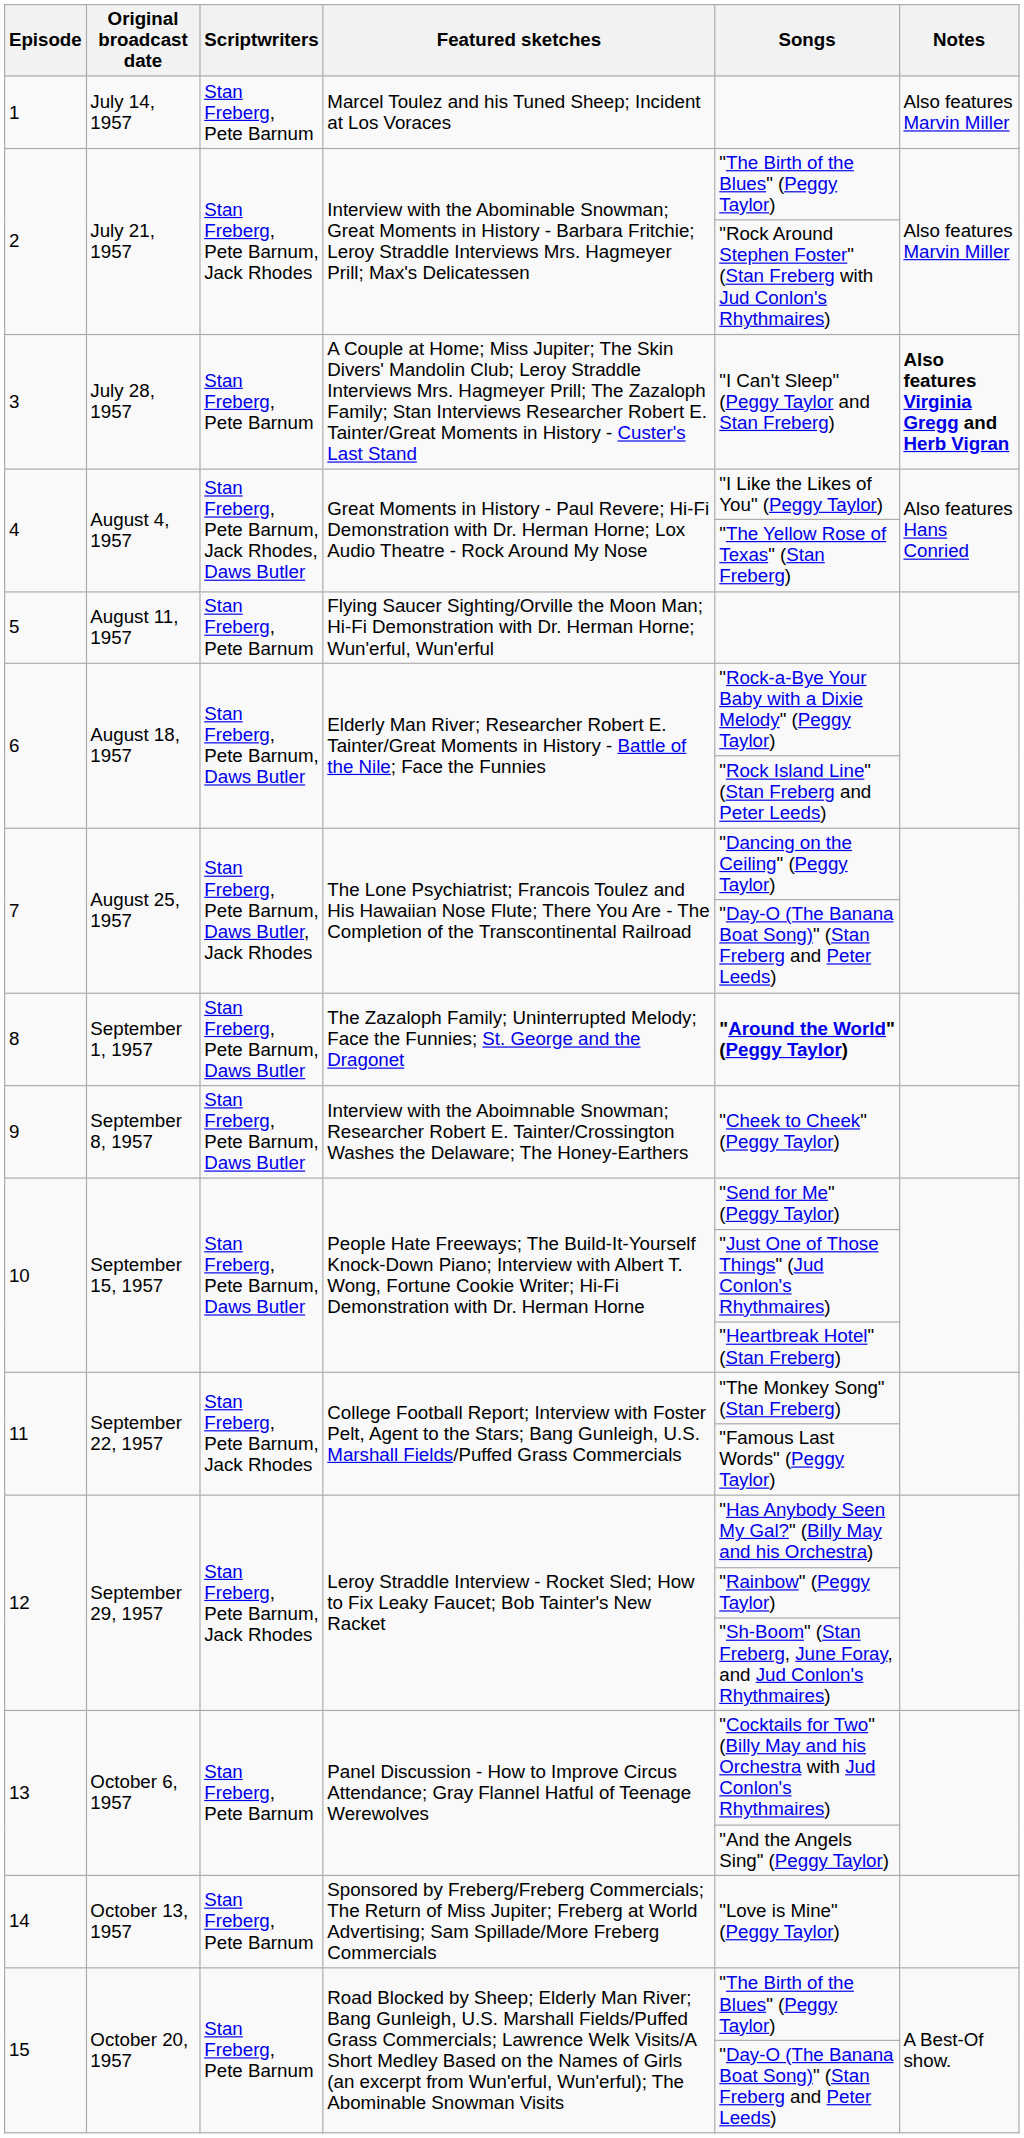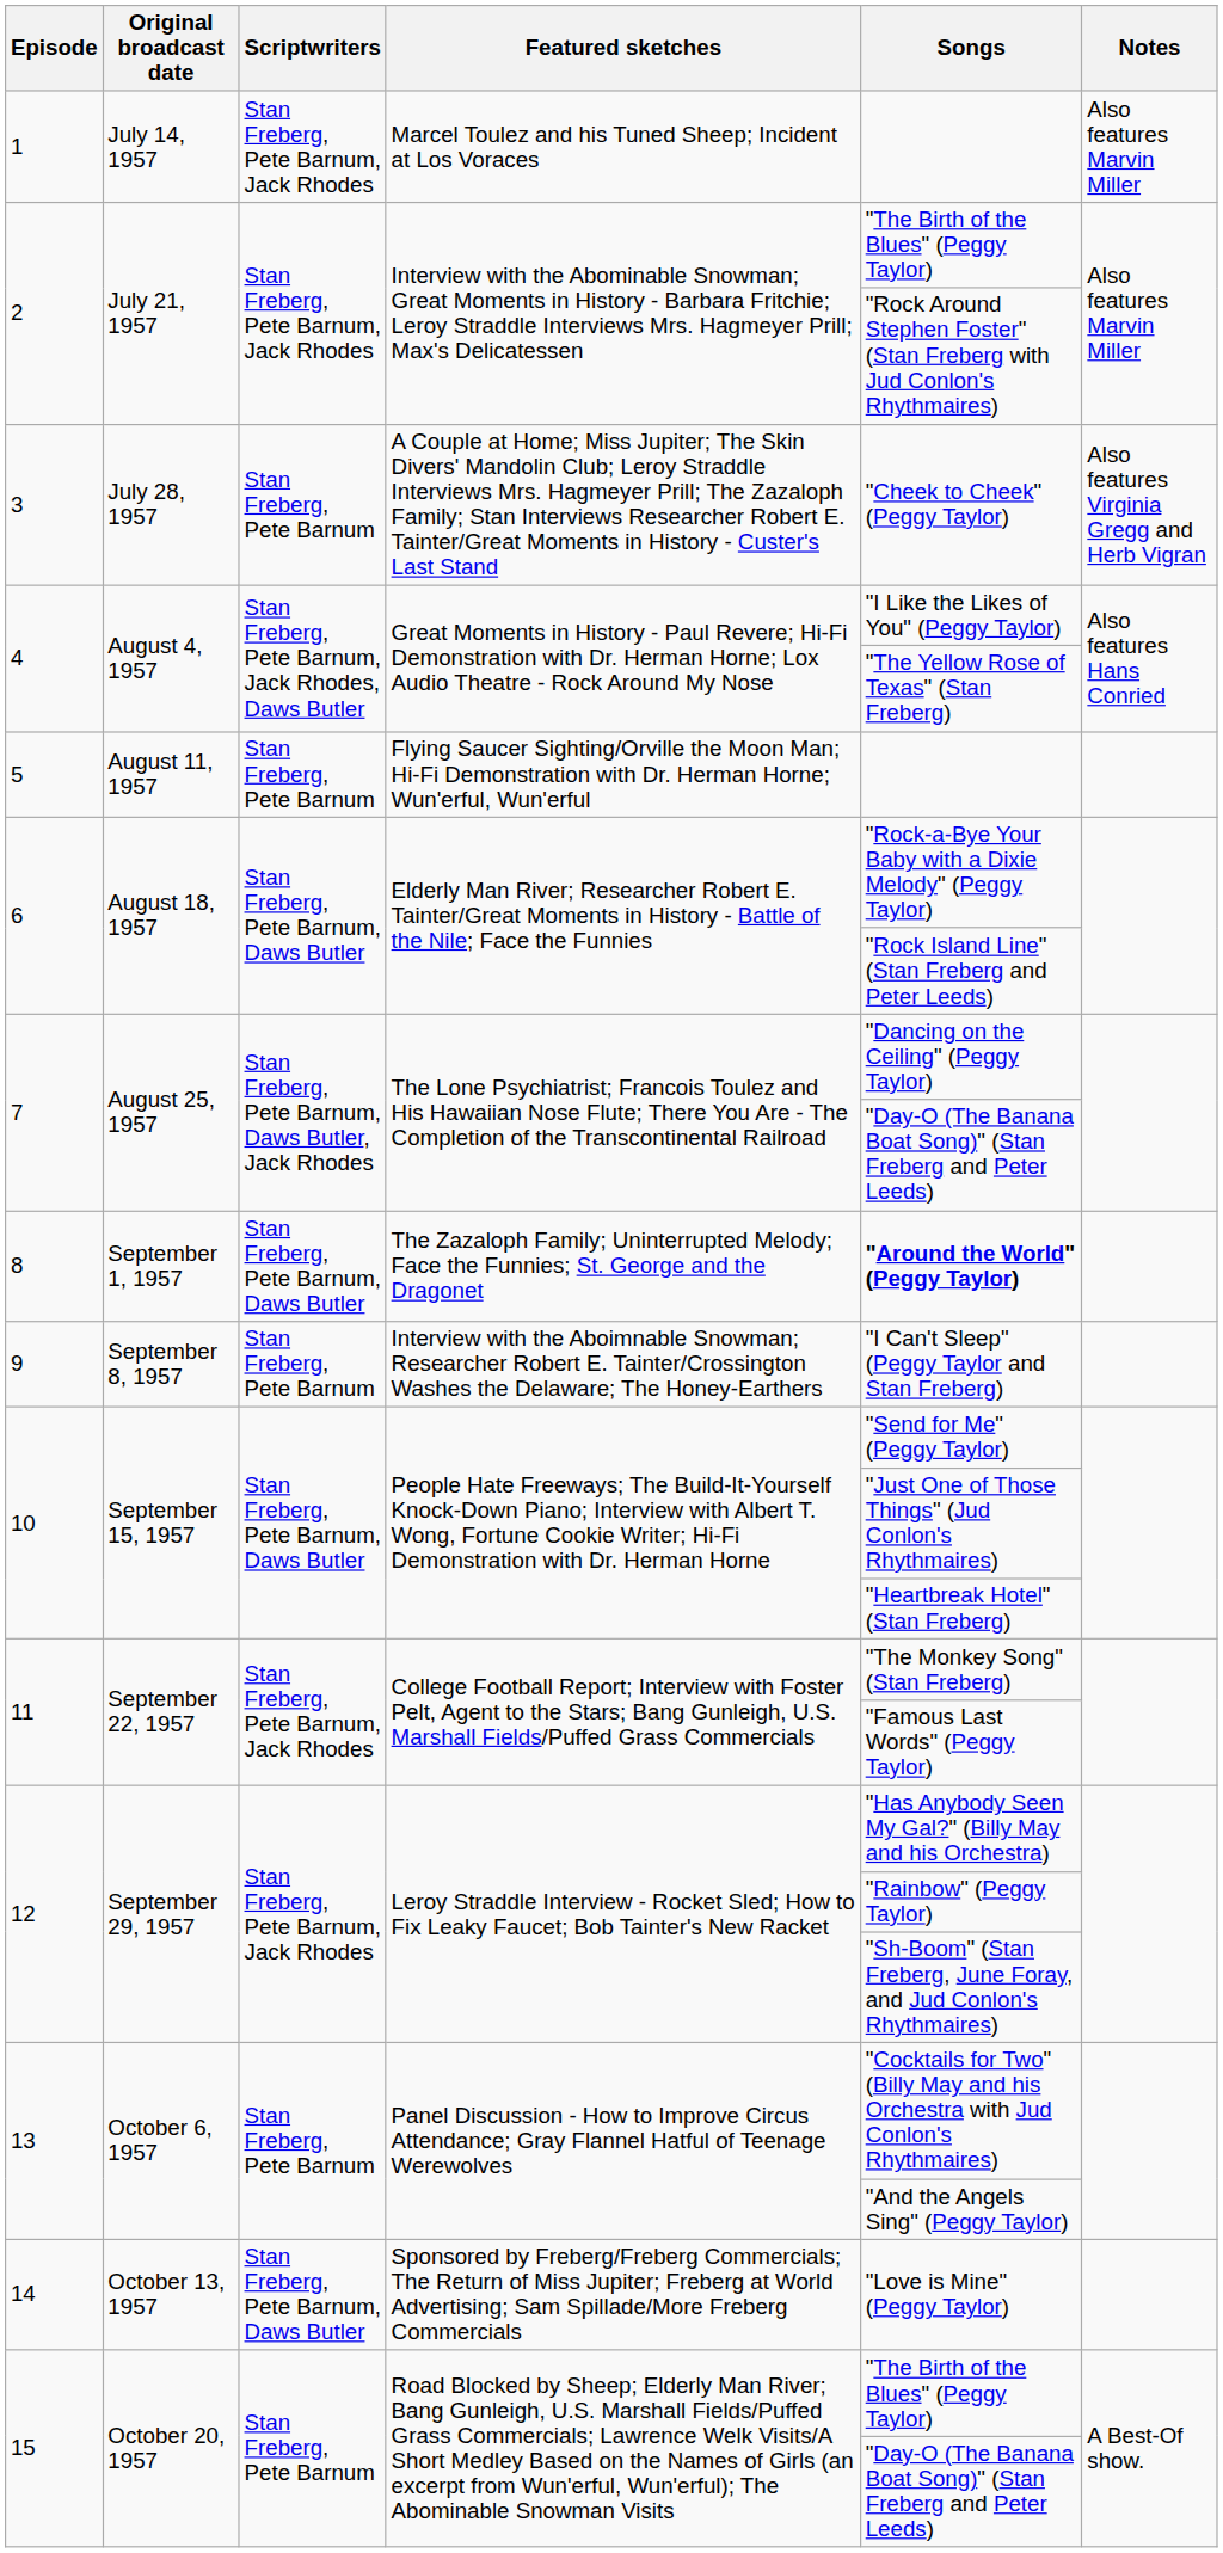 <table class="wikitable">
 <tr>
 <th>Episode</th>
 <th>Original broadcast date</th>
 <th>Scriptwriters</th>
 <th>Featured sketches</th>
 <th>Songs</th>
 <th>Notes</th>
 </tr>
 <tr>
 <td>1</td>
 <td>July 14, 1957</td>
-<td><a href='#'>Stan Freberg</a>,<br>Pete Barnum</td>
+<td><a href='#'>Stan Freberg</a>,<br>Pete Barnum,<br>Jack Rhodes</td>
 <td>Marcel Toulez and his Tuned Sheep; Incident at Los Voraces</td>
 <td></td>
 <td>Also features <a href='#'>Marvin Miller</a></td>
 </tr>
 <tr>
 <td rowspan="2">2</td>
 <td rowspan="2">July 21, 1957</td>
 <td rowspan="2"><a href='#'>Stan Freberg</a>,<br>Pete Barnum,<br>Jack Rhodes</td>
 <td rowspan="2">Interview with the Abominable Snowman; Great Moments in History - Barbara Fritchie; Leroy Straddle Interviews Mrs. Hagmeyer Prill; Max's Delicatessen</td>
 <td>"<a href='#'>The Birth of the Blues</a>" (<a href='#'>Peggy Taylor</a>)</td>
 <td rowspan="2">Also features <a href='#'>Marvin Miller</a></td>
 </tr>
 <tr>
 <td>"Rock Around <a href='#'>Stephen Foster</a>" (<a href='#'>Stan Freberg</a> with <a href='#'>Jud Conlon's Rhythmaires</a>)</td>
 </tr>
 <tr>
 <td>3</td>
 <td>July 28, 1957</td>
 <td><a href='#'>Stan Freberg</a>,<br>Pete Barnum</td>
 <td>A Couple at Home; Miss Jupiter; The Skin Divers' Mandolin Club; Leroy Straddle Interviews Mrs. Hagmeyer Prill; The Zazaloph Family; Stan Interviews Researcher Robert E. Tainter/Great Moments in History - <a href='#'>Custer's Last Stand</a></td>
-<td>"I Can't Sleep" (<a href='#'>Peggy Taylor</a> and <a href='#'>Stan Freberg</a>)</td>
-<td><strong>Also features <a href='#'>Virginia Gregg</a> and <a href='#'>Herb Vigran</a></strong></td>
+<td>"<a href='#'>Cheek to Cheek</a>" (<a href='#'>Peggy Taylor</a>)</td>
+<td>Also features <a href='#'>Virginia Gregg</a> and <a href='#'>Herb Vigran</a></td>
 </tr>
 <tr>
 <td rowspan="2">4</td>
 <td rowspan="2">August 4, 1957</td>
 <td rowspan="2"><a href='#'>Stan Freberg</a>,<br>Pete Barnum,<br>Jack Rhodes,<br><a href='#'>Daws Butler</a></td>
 <td rowspan="2">Great Moments in History - Paul Revere; Hi-Fi Demonstration with Dr. Herman Horne; Lox Audio Theatre - Rock Around My Nose</td>
 <td>"I Like the Likes of You" (<a href='#'>Peggy Taylor</a>)</td>
 <td rowspan="2">Also features <a href='#'>Hans Conried</a></td>
 </tr>
 <tr>
 <td>"<a href='#'>The Yellow Rose of Texas</a>" (<a href='#'>Stan Freberg</a>)</td>
 </tr>
 <tr>
 <td>5</td>
 <td>August 11, 1957</td>
 <td><a href='#'>Stan Freberg</a>,<br>Pete Barnum</td>
 <td>Flying Saucer Sighting/Orville the Moon Man; Hi-Fi Demonstration with Dr. Herman Horne; Wun'erful, Wun'erful</td>
 <td></td>
 <td></td>
 </tr>
 <tr>
 <td rowspan="2">6</td>
 <td rowspan="2">August 18, 1957</td>
 <td rowspan="2"><a href='#'>Stan Freberg</a>,<br>Pete Barnum,<br><a href='#'>Daws Butler</a></td>
 <td rowspan="2">Elderly Man River; Researcher Robert E. Tainter/Great Moments in History - <a href='#'>Battle of the Nile</a>; Face the Funnies</td>
 <td>"<a href='#'>Rock-a-Bye Your Baby with a Dixie Melody</a>" (<a href='#'>Peggy Taylor</a>)</td>
 <td rowspan="2"></td>
 </tr>
 <tr>
 <td>"<a href='#'>Rock Island Line</a>" (<a href='#'>Stan Freberg</a> and <a href='#'>Peter Leeds</a>)</td>
 </tr>
 <tr>
 <td rowspan="2">7</td>
 <td rowspan="2">August 25, 1957</td>
 <td rowspan="2"><a href='#'>Stan Freberg</a>,<br>Pete Barnum,<br><a href='#'>Daws Butler</a>,<br>Jack Rhodes</td>
 <td rowspan="2">The Lone Psychiatrist; Francois Toulez and His Hawaiian Nose Flute; There You Are - The Completion of the Transcontinental Railroad</td>
 <td>"<a href='#'>Dancing on the Ceiling</a>" (<a href='#'>Peggy Taylor</a>)</td>
 <td rowspan="2"></td>
 </tr>
 <tr>
 <td>"<a href='#'>Day-O (The Banana Boat Song)</a>" (<a href='#'>Stan Freberg</a> and <a href='#'>Peter Leeds</a>)</td>
 </tr>
 <tr>
 <td>8</td>
 <td>September 1, 1957</td>
 <td><a href='#'>Stan Freberg</a>,<br>Pete Barnum,<br><a href='#'>Daws Butler</a></td>
 <td>The Zazaloph Family; Uninterrupted Melody; Face the Funnies; <a href='#'>St. George and the Dragonet</a></td>
 <td><strong>"<a href='#'>Around the World</a>" (<a href='#'>Peggy Taylor</a>)</strong></td>
 <td></td>
 </tr>
 <tr>
 <td>9</td>
 <td>September 8, 1957</td>
-<td><a href='#'>Stan Freberg</a>,<br>Pete Barnum,<br><a href='#'>Daws Butler</a></td>
+<td><a href='#'>Stan Freberg</a>,<br>Pete Barnum</td>
 <td>Interview with the Aboimnable Snowman; Researcher Robert E. Tainter/Crossington Washes the Delaware; The Honey-Earthers</td>
-<td>"<a href='#'>Cheek to Cheek</a>" (<a href='#'>Peggy Taylor</a>)</td>
+<td>"I Can't Sleep" (<a href='#'>Peggy Taylor</a> and <a href='#'>Stan Freberg</a>)</td>
 <td></td>
 </tr>
 <tr>
 <td rowspan="3">10</td>
 <td rowspan="3">September 15, 1957</td>
 <td rowspan="3"><a href='#'>Stan Freberg</a>,<br>Pete Barnum,<br><a href='#'>Daws Butler</a></td>
 <td rowspan="3">People Hate Freeways; The Build-It-Yourself Knock-Down Piano; Interview with Albert T. Wong, Fortune Cookie Writer; Hi-Fi Demonstration with Dr. Herman Horne</td>
 <td>"<a href='#'>Send for Me</a>" (<a href='#'>Peggy Taylor</a>)</td>
 <td rowspan="3"></td>
 </tr>
 <tr>
 <td>"<a href='#'>Just One of Those Things</a>" (<a href='#'>Jud Conlon's Rhythmaires</a>)</td>
 </tr>
 <tr>
 <td>"<a href='#'>Heartbreak Hotel</a>" (<a href='#'>Stan Freberg</a>)</td>
 </tr>
 <tr>
 <td rowspan="2">11</td>
 <td rowspan="2">September 22, 1957</td>
 <td rowspan="2"><a href='#'>Stan Freberg</a>,<br>Pete Barnum,<br>Jack Rhodes</td>
 <td rowspan="2">College Football Report; Interview with Foster Pelt, Agent to the Stars; Bang Gunleigh, U.S. <a href='#'>Marshall Fields</a>/Puffed Grass Commercials</td>
 <td>"The Monkey Song" (<a href='#'>Stan Freberg</a>)</td>
 <td rowspan="2"></td>
 </tr>
 <tr>
 <td>"Famous Last Words" (<a href='#'>Peggy Taylor</a>)</td>
 </tr>
 <tr>
 <td rowspan="3">12</td>
 <td rowspan="3">September 29, 1957</td>
 <td rowspan="3"><a href='#'>Stan Freberg</a>,<br>Pete Barnum,<br>Jack Rhodes</td>
 <td rowspan="3">Leroy Straddle Interview - Rocket Sled; How to Fix Leaky Faucet; Bob Tainter's New Racket</td>
 <td>"<a href='#'>Has Anybody Seen My Gal?</a>" (<a href='#'>Billy May and his Orchestra</a>)</td>
 <td rowspan="3"></td>
 </tr>
 <tr>
 <td>"<a href='#'>Rainbow</a>" (<a href='#'>Peggy Taylor</a>)</td>
 </tr>
 <tr>
 <td>"<a href='#'>Sh-Boom</a>" (<a href='#'>Stan Freberg</a>, <a href='#'>June Foray</a>, and <a href='#'>Jud Conlon's Rhythmaires</a>)</td>
 </tr>
 <tr>
 <td rowspan="2">13</td>
 <td rowspan="2">October 6, 1957</td>
 <td rowspan="2"><a href='#'>Stan Freberg</a>,<br>Pete Barnum</td>
 <td rowspan="2">Panel Discussion - How to Improve Circus Attendance; Gray Flannel Hatful of Teenage Werewolves</td>
 <td>"<a href='#'>Cocktails for Two</a>" (<a href='#'>Billy May and his Orchestra</a> with <a href='#'>Jud Conlon's Rhythmaires</a>)</td>
 <td rowspan="2"></td>
 </tr>
 <tr>
 <td>"And the Angels Sing" (<a href='#'>Peggy Taylor</a>)</td>
 </tr>
 <tr>
 <td>14</td>
 <td>October 13, 1957</td>
-<td><a href='#'>Stan Freberg</a>,<br>Pete Barnum</td>
+<td><a href='#'>Stan Freberg</a>,<br>Pete Barnum,<br><a href='#'>Daws Butler</a></td>
 <td>Sponsored by Freberg/Freberg Commercials; The Return of Miss Jupiter; Freberg at World Advertising; Sam Spillade/More Freberg Commercials</td>
 <td>"Love is Mine" (<a href='#'>Peggy Taylor</a>)</td>
 <td></td>
 </tr>
 <tr>
 <td rowspan="2">15</td>
 <td rowspan="2">October 20, 1957</td>
 <td rowspan="2"><a href='#'>Stan Freberg</a>,<br>Pete Barnum</td>
 <td rowspan="2">Road Blocked by Sheep; Elderly Man River; Bang Gunleigh, U.S. Marshall Fields/Puffed Grass Commercials; Lawrence Welk Visits/A Short Medley Based on the Names of Girls (an excerpt from Wun'erful, Wun'erful); The Abominable Snowman Visits</td>
 <td>"<a href='#'>The Birth of the Blues</a>" (<a href='#'>Peggy Taylor</a>)</td>
 <td rowspan="2">A Best-Of show.</td>
 </tr>
 <tr>
 <td>"<a href='#'>Day-O (The Banana Boat Song)</a>" (<a href='#'>Stan Freberg</a> and <a href='#'>Peter Leeds</a>)</td>
 </tr>
 </table>
